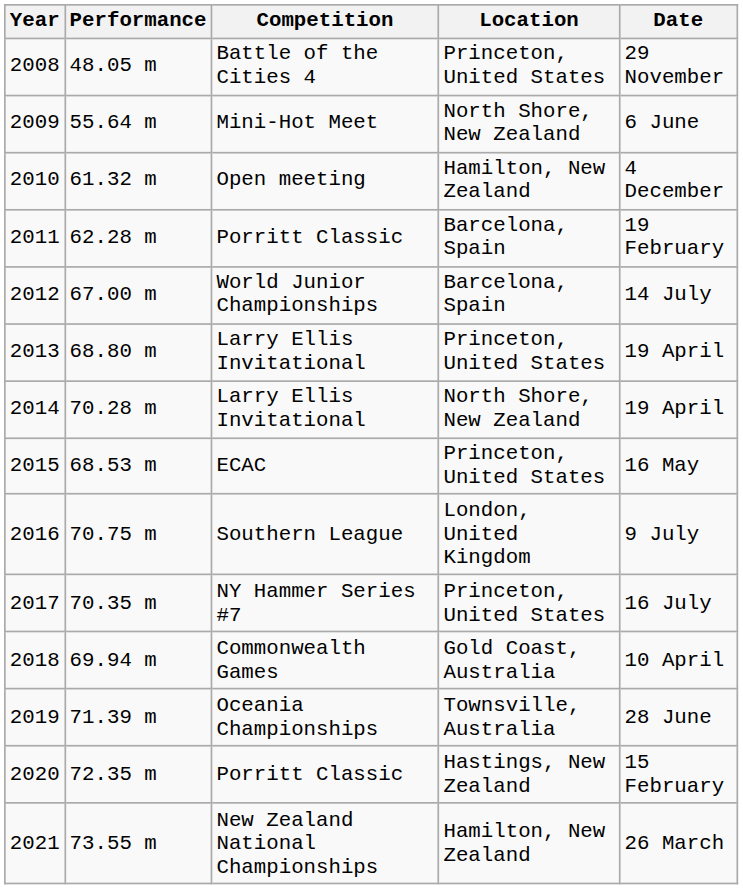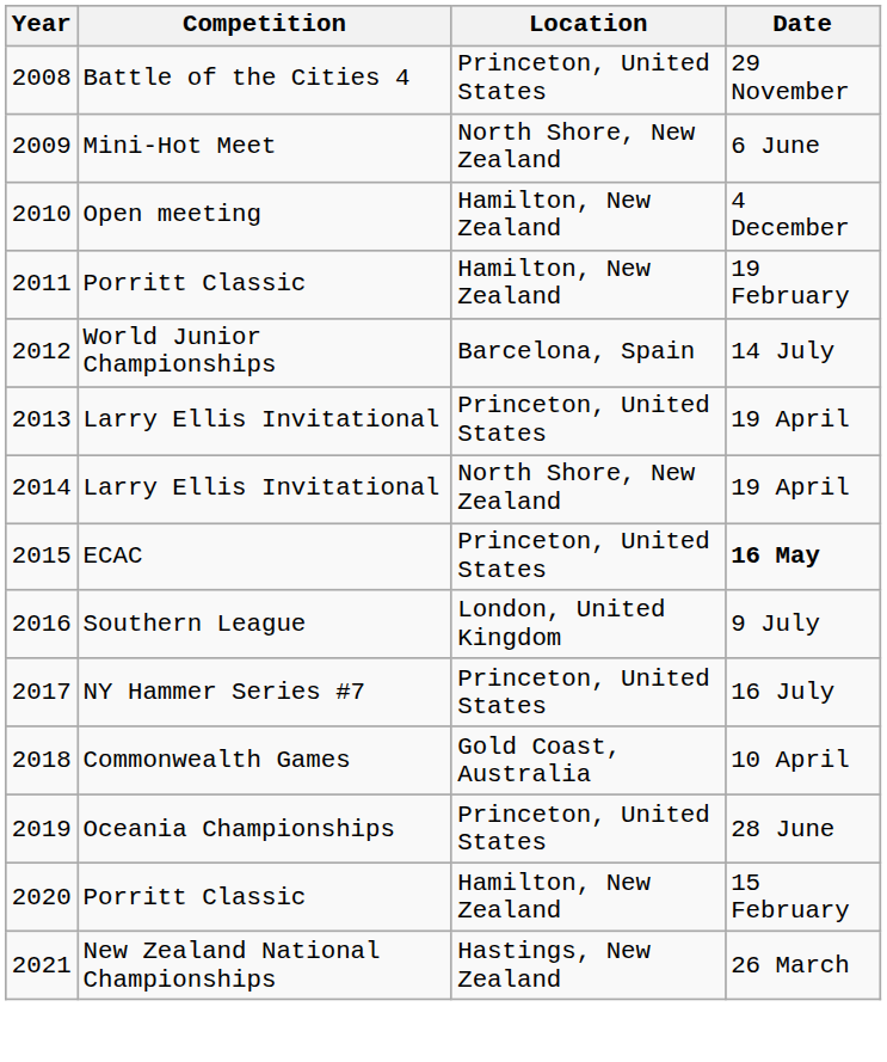 <table class="wikitable" width="70%" style="font-size:95%;">
 <tr>
 <th>Year</th>
-<th>Performance</th>
 <th>Competition</th>
 <th>Location</th>
 <th>Date</th>
 </tr>
 <tr>
 <td>2008</td>
-<td>48.05 m</td>
 <td>Battle of the Cities 4</td>
 <td>Princeton, United States</td>
 <td>29 November</td>
 </tr>
 <tr>
 <td>2009</td>
-<td>55.64 m</td>
 <td>Mini-Hot Meet</td>
 <td>North Shore, New Zealand</td>
 <td>6 June</td>
 </tr>
 <tr>
 <td>2010</td>
-<td>61.32 m</td>
 <td>Open meeting</td>
 <td>Hamilton, New Zealand</td>
 <td>4 December</td>
 </tr>
 <tr>
 <td>2011</td>
-<td>62.28 m</td>
 <td>Porritt Classic</td>
-<td>Barcelona, Spain</td>
+<td>Hamilton, New Zealand</td>
 <td>19 February</td>
 </tr>
 <tr>
 <td>2012</td>
-<td>67.00 m</td>
 <td>World Junior Championships</td>
 <td>Barcelona, Spain</td>
 <td>14 July</td>
 </tr>
 <tr>
 <td>2013</td>
-<td>68.80 m </td>
 <td>Larry Ellis Invitational</td>
 <td>Princeton, United States</td>
 <td>19 April</td>
 </tr>
 <tr>
 <td>2014</td>
-<td>70.28 m </td>
 <td>Larry Ellis Invitational</td>
 <td>North Shore, New Zealand</td>
 <td>19 April</td>
 </tr>
 <tr>
 <td>2015</td>
-<td>68.53 m</td>
 <td>ECAC</td>
 <td>Princeton, United States</td>
-<td>16 May</td>
+<td><strong>16 May</strong></td>
 </tr>
 <tr>
 <td>2016</td>
-<td>70.75 m </td>
 <td>Southern League</td>
 <td>London, United Kingdom</td>
 <td>9 July</td>
 </tr>
 <tr>
 <td>2017</td>
-<td>70.35 m</td>
 <td>NY Hammer Series #7</td>
 <td>Princeton, United States</td>
 <td>16 July</td>
 </tr>
 <tr>
 <td>2018</td>
-<td>69.94 m</td>
 <td>Commonwealth Games</td>
 <td>Gold Coast, Australia</td>
 <td>10 April</td>
 </tr>
 <tr>
 <td>2019</td>
-<td>71.39 m </td>
 <td>Oceania Championships</td>
-<td>Townsville, Australia</td>
+<td>Princeton, United States</td>
 <td>28 June</td>
 </tr>
 <tr>
 <td>2020</td>
-<td>72.35 m </td>
 <td>Porritt Classic</td>
-<td>Hastings, New Zealand</td>
+<td>Hamilton, New Zealand</td>
 <td>15 February</td>
 </tr>
 <tr>
 <td>2021</td>
-<td>73.55 m </td>
 <td>New Zealand National Championships</td>
-<td>Hamilton, New Zealand</td>
+<td>Hastings, New Zealand</td>
 <td>26 March</td>
 </tr>
 </table>
